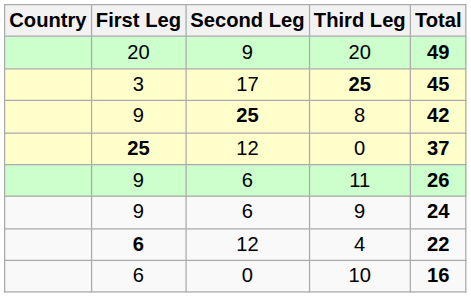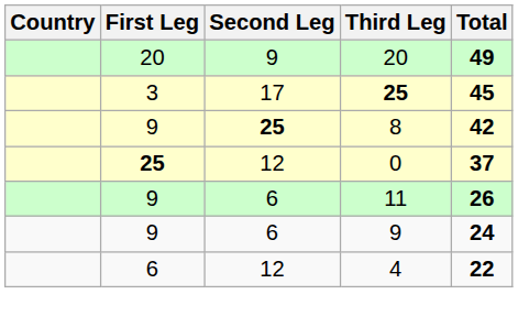 <table class=wikitable style="text-align: center;">
 <tr>
 <th>Country</th>
 <th>First Leg</th>
 <th>Second Leg</th>
 <th>Third Leg</th>
 <th>Total</th>
 </tr>
 <tr bgcolor=#ccffcc>
 <td style="text-align: left;"></td>
 <td>20</td>
 <td>9</td>
 <td>20</td>
 <td><strong>49</strong></td>
 </tr>
 <tr bgcolor=#ffffcc>
 <td style="text-align: left;"></td>
 <td>3</td>
 <td>17</td>
 <td><strong>25</strong></td>
 <td><strong>45</strong></td>
 </tr>
 <tr bgcolor=#ffffcc>
 <td style="text-align: left;"></td>
 <td>9</td>
 <td><strong>25</strong></td>
 <td>8</td>
 <td><strong>42</strong></td>
 </tr>
 <tr bgcolor=#ffffcc>
 <td style="text-align: left;"></td>
 <td><strong>25</strong></td>
 <td>12</td>
 <td>0</td>
 <td><strong>37</strong></td>
 </tr>
 <tr bgcolor=#ccffcc>
 <td style="text-align: left;"></td>
 <td>9</td>
 <td>6</td>
 <td>11</td>
 <td><strong>26</strong></td>
 </tr>
 <tr>
 <td style="text-align: left;"></td>
 <td>9</td>
 <td>6</td>
 <td>9</td>
 <td><strong>24</strong></td>
 </tr>
 <tr>
 <td style="text-align: left;"></td>
-<td><strong>6</strong></td>
+<td>6</td>
 <td>12</td>
 <td>4</td>
 <td><strong>22</strong></td>
 </tr>
-<tr>
-<td style="text-align: left;"></td>
-<td>6</td>
-<td>0</td>
-<td>10</td>
-<td><strong>16</strong></td>
-</tr>
 </table>
